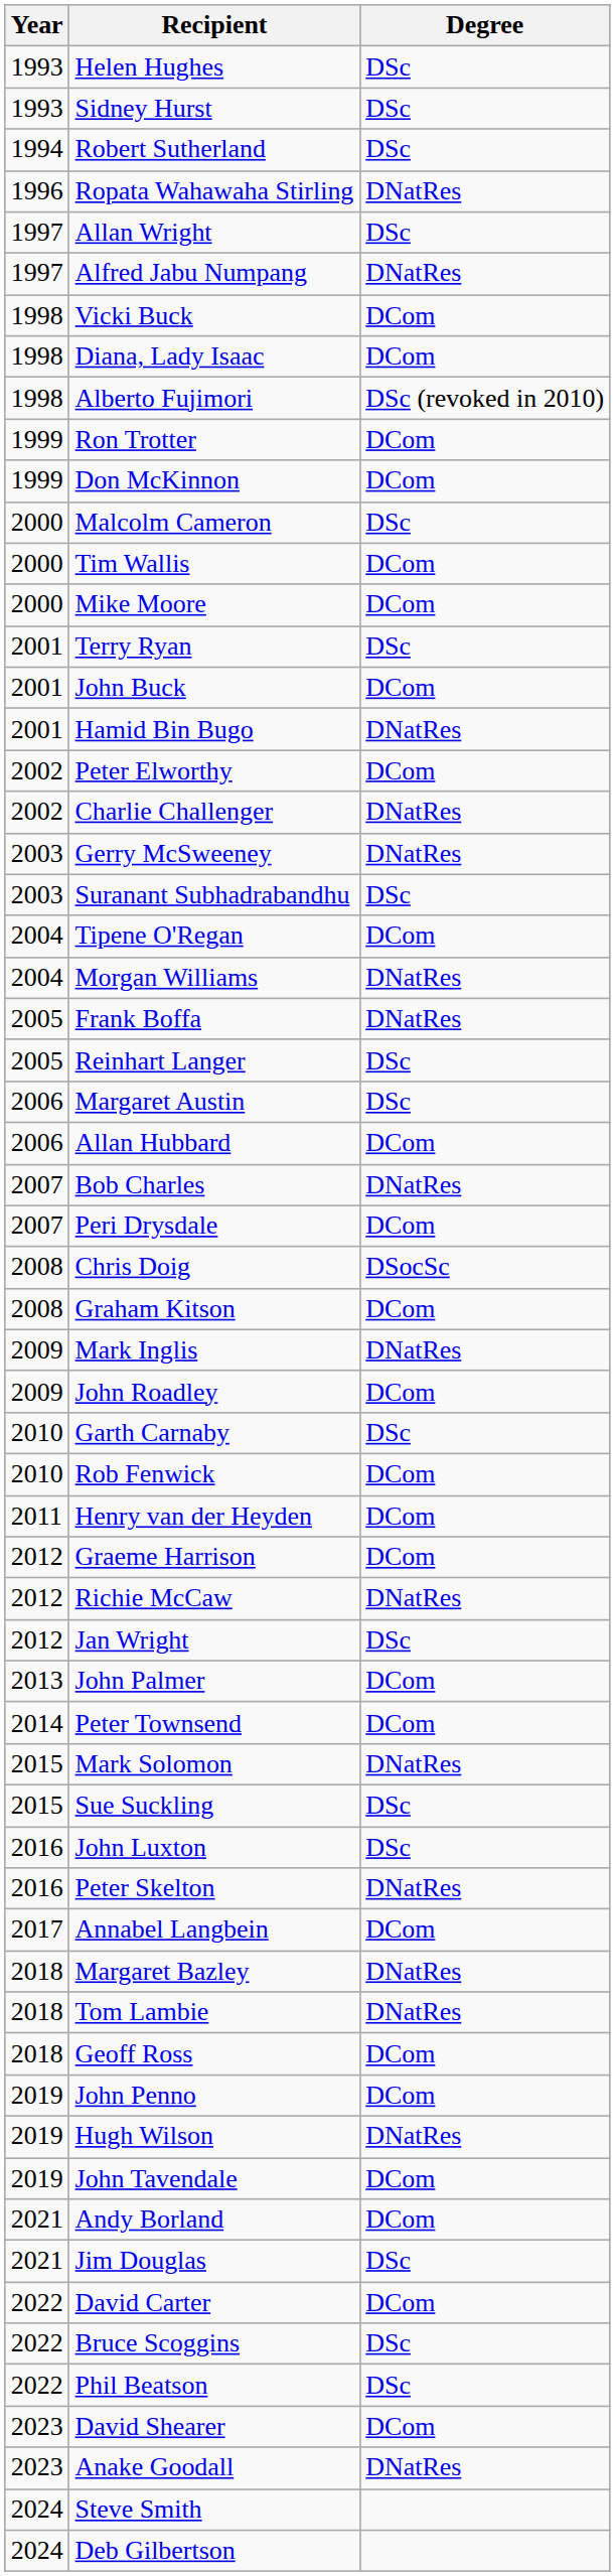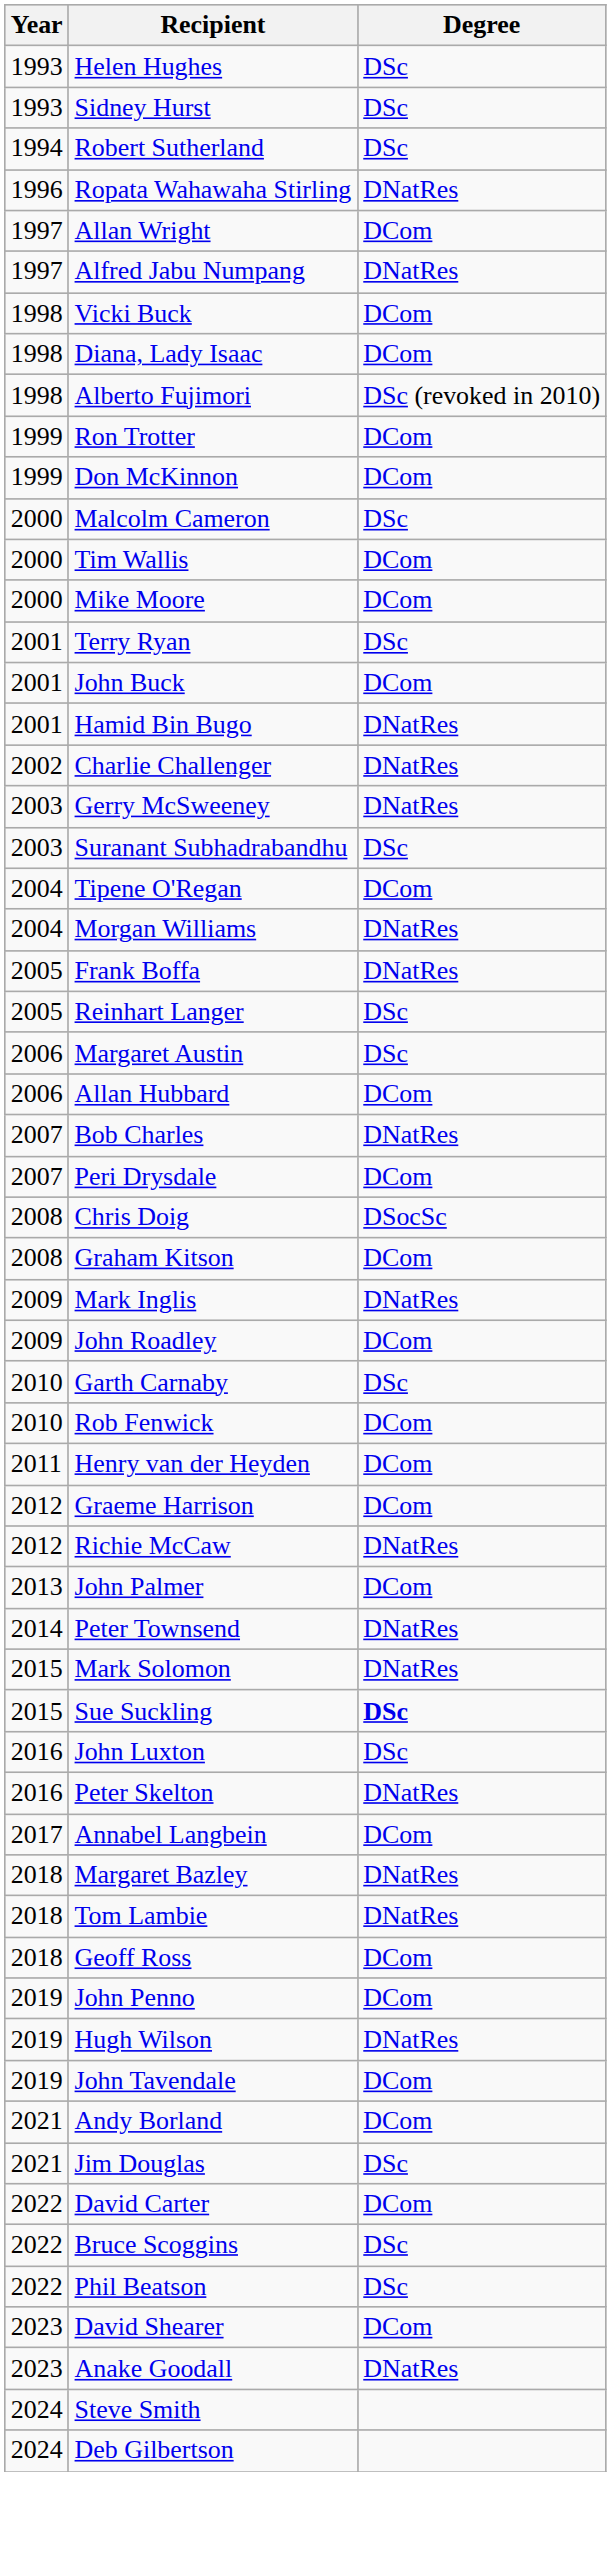 <table class="wikitable">
 <tr>
 <th>Year</th>
 <th>Recipient</th>
 <th>Degree</th>
 </tr>
 <tr>
 <td>1993</td>
 <td><a href='#'>Helen Hughes</a></td>
 <td><a href='#'>DSc</a></td>
 </tr>
 <tr>
 <td>1993</td>
 <td><a href='#'>Sidney Hurst</a></td>
 <td><a href='#'>DSc</a></td>
 </tr>
 <tr>
 <td>1994</td>
 <td><a href='#'>Robert Sutherland</a></td>
 <td><a href='#'>DSc</a></td>
 </tr>
 <tr>
 <td>1996</td>
 <td><a href='#'>Ropata Wahawaha Stirling</a></td>
 <td><a href='#'>DNatRes</a></td>
 </tr>
 <tr>
 <td>1997</td>
 <td><a href='#'>Allan Wright</a></td>
-<td><a href='#'>DSc</a></td>
+<td><a href='#'>DCom</a></td>
 </tr>
 <tr>
 <td>1997</td>
 <td><a href='#'>Alfred Jabu Numpang</a></td>
 <td><a href='#'>DNatRes</a></td>
 </tr>
 <tr>
 <td>1998</td>
 <td><a href='#'>Vicki Buck</a></td>
 <td><a href='#'>DCom</a></td>
 </tr>
 <tr>
 <td>1998</td>
 <td><a href='#'>Diana, Lady Isaac</a></td>
 <td><a href='#'>DCom</a></td>
 </tr>
 <tr>
 <td>1998</td>
 <td><a href='#'>Alberto Fujimori</a></td>
 <td><a href='#'>DSc</a> (revoked in 2010)</td>
 </tr>
 <tr>
 <td>1999</td>
 <td><a href='#'>Ron Trotter</a></td>
 <td><a href='#'>DCom</a></td>
 </tr>
 <tr>
 <td>1999</td>
 <td><a href='#'>Don McKinnon</a></td>
 <td><a href='#'>DCom</a></td>
 </tr>
 <tr>
 <td>2000</td>
 <td><a href='#'>Malcolm Cameron</a></td>
 <td><a href='#'>DSc</a></td>
 </tr>
 <tr>
 <td>2000</td>
 <td><a href='#'>Tim Wallis</a></td>
 <td><a href='#'>DCom</a></td>
 </tr>
 <tr>
 <td>2000</td>
 <td><a href='#'>Mike Moore</a></td>
 <td><a href='#'>DCom</a></td>
 </tr>
 <tr>
 <td>2001</td>
 <td><a href='#'>Terry Ryan</a></td>
 <td><a href='#'>DSc</a></td>
 </tr>
 <tr>
 <td>2001</td>
 <td><a href='#'>John Buck</a></td>
 <td><a href='#'>DCom</a></td>
 </tr>
 <tr>
 <td>2001</td>
 <td><a href='#'>Hamid Bin Bugo</a></td>
 <td><a href='#'>DNatRes</a></td>
-</tr>
-<tr>
-<td>2002</td>
-<td><a href='#'>Peter Elworthy</a></td>
-<td><a href='#'>DCom</a></td>
 </tr>
 <tr>
 <td>2002</td>
 <td><a href='#'>Charlie Challenger</a></td>
 <td><a href='#'>DNatRes</a></td>
 </tr>
 <tr>
 <td>2003</td>
 <td><a href='#'>Gerry McSweeney</a></td>
 <td><a href='#'>DNatRes</a></td>
 </tr>
 <tr>
 <td>2003</td>
 <td><a href='#'>Suranant Subhadrabandhu</a></td>
 <td><a href='#'>DSc</a></td>
 </tr>
 <tr>
 <td>2004</td>
 <td><a href='#'>Tipene O'Regan</a></td>
 <td><a href='#'>DCom</a></td>
 </tr>
 <tr>
 <td>2004</td>
 <td><a href='#'>Morgan Williams</a></td>
 <td><a href='#'>DNatRes</a></td>
 </tr>
 <tr>
 <td>2005</td>
 <td><a href='#'>Frank Boffa</a></td>
 <td><a href='#'>DNatRes</a></td>
 </tr>
 <tr>
 <td>2005</td>
 <td><a href='#'>Reinhart Langer</a></td>
 <td><a href='#'>DSc</a></td>
 </tr>
 <tr>
 <td>2006</td>
 <td><a href='#'>Margaret Austin</a></td>
 <td><a href='#'>DSc</a></td>
 </tr>
 <tr>
 <td>2006</td>
 <td><a href='#'>Allan Hubbard</a></td>
 <td><a href='#'>DCom</a></td>
 </tr>
 <tr>
 <td>2007</td>
 <td><a href='#'>Bob Charles</a></td>
 <td><a href='#'>DNatRes</a></td>
 </tr>
 <tr>
 <td>2007</td>
 <td><a href='#'>Peri Drysdale</a></td>
 <td><a href='#'>DCom</a></td>
 </tr>
 <tr>
 <td>2008</td>
 <td><a href='#'>Chris Doig</a></td>
 <td><a href='#'>DSocSc</a></td>
 </tr>
 <tr>
 <td>2008</td>
 <td><a href='#'>Graham Kitson</a></td>
 <td><a href='#'>DCom</a></td>
 </tr>
 <tr>
 <td>2009</td>
 <td><a href='#'>Mark Inglis</a></td>
 <td><a href='#'>DNatRes</a></td>
 </tr>
 <tr>
 <td>2009</td>
 <td><a href='#'>John Roadley</a></td>
 <td><a href='#'>DCom</a></td>
 </tr>
 <tr>
 <td>2010</td>
 <td><a href='#'>Garth Carnaby</a></td>
 <td><a href='#'>DSc</a></td>
 </tr>
 <tr>
 <td>2010</td>
 <td><a href='#'>Rob Fenwick</a></td>
 <td><a href='#'>DCom</a></td>
 </tr>
 <tr>
 <td>2011</td>
 <td><a href='#'>Henry van der Heyden</a></td>
 <td><a href='#'>DCom</a></td>
 </tr>
 <tr>
 <td>2012</td>
 <td><a href='#'>Graeme Harrison</a></td>
 <td><a href='#'>DCom</a></td>
 </tr>
 <tr>
 <td>2012</td>
 <td><a href='#'>Richie McCaw</a></td>
 <td><a href='#'>DNatRes</a></td>
 </tr>
 <tr>
-<td>2012</td>
-<td><a href='#'>Jan Wright</a></td>
-<td><a href='#'>DSc</a></td>
-</tr>
-<tr>
 <td>2013</td>
 <td><a href='#'>John Palmer</a></td>
 <td><a href='#'>DCom</a></td>
 </tr>
 <tr>
 <td>2014</td>
 <td><a href='#'>Peter Townsend</a></td>
-<td><a href='#'>DCom</a></td>
+<td><a href='#'>DNatRes</a></td>
 </tr>
 <tr>
 <td>2015</td>
 <td><a href='#'>Mark Solomon</a></td>
 <td><a href='#'>DNatRes</a></td>
 </tr>
 <tr>
 <td>2015</td>
 <td><a href='#'>Sue Suckling</a></td>
-<td><a href='#'>DSc</a></td>
+<td><strong><a href='#'>DSc</a></strong></td>
 </tr>
 <tr>
 <td>2016</td>
 <td><a href='#'>John Luxton</a></td>
 <td><a href='#'>DSc</a></td>
 </tr>
 <tr>
 <td>2016</td>
 <td><a href='#'>Peter Skelton</a></td>
 <td><a href='#'>DNatRes</a></td>
 </tr>
 <tr>
 <td>2017</td>
 <td><a href='#'>Annabel Langbein</a></td>
 <td><a href='#'>DCom</a></td>
 </tr>
 <tr>
 <td>2018</td>
 <td><a href='#'>Margaret Bazley</a></td>
 <td><a href='#'>DNatRes</a></td>
 </tr>
 <tr>
 <td>2018</td>
 <td><a href='#'>Tom Lambie</a></td>
 <td><a href='#'>DNatRes</a></td>
 </tr>
 <tr>
 <td>2018</td>
 <td><a href='#'>Geoff Ross</a></td>
 <td><a href='#'>DCom</a></td>
 </tr>
 <tr>
 <td>2019</td>
 <td><a href='#'>John Penno</a></td>
 <td><a href='#'>DCom</a></td>
 </tr>
 <tr>
 <td>2019</td>
 <td><a href='#'>Hugh Wilson</a></td>
 <td><a href='#'>DNatRes</a></td>
 </tr>
 <tr>
 <td>2019</td>
 <td><a href='#'>John Tavendale</a></td>
 <td><a href='#'>DCom</a></td>
 </tr>
 <tr>
 <td>2021</td>
 <td><a href='#'>Andy Borland</a></td>
 <td><a href='#'>DCom</a></td>
 </tr>
 <tr>
 <td>2021</td>
 <td><a href='#'>Jim Douglas</a></td>
 <td><a href='#'>DSc</a></td>
 </tr>
 <tr>
 <td>2022</td>
 <td><a href='#'>David Carter</a></td>
 <td><a href='#'>DCom</a></td>
 </tr>
 <tr>
 <td>2022</td>
 <td><a href='#'>Bruce Scoggins</a></td>
 <td><a href='#'>DSc</a></td>
 </tr>
 <tr>
 <td>2022</td>
 <td><a href='#'>Phil Beatson</a></td>
 <td><a href='#'>DSc</a></td>
 </tr>
 <tr>
 <td>2023</td>
 <td><a href='#'>David Shearer</a></td>
 <td><a href='#'>DCom</a></td>
 </tr>
 <tr>
 <td>2023</td>
 <td><a href='#'>Anake Goodall</a></td>
 <td><a href='#'>DNatRes</a></td>
 </tr>
 <tr>
 <td>2024</td>
 <td><a href='#'>Steve Smith</a></td>
 <td></td>
 </tr>
 <tr>
 <td>2024</td>
 <td><a href='#'>Deb Gilbertson</a></td>
 <td></td>
 </tr>
 </table>
